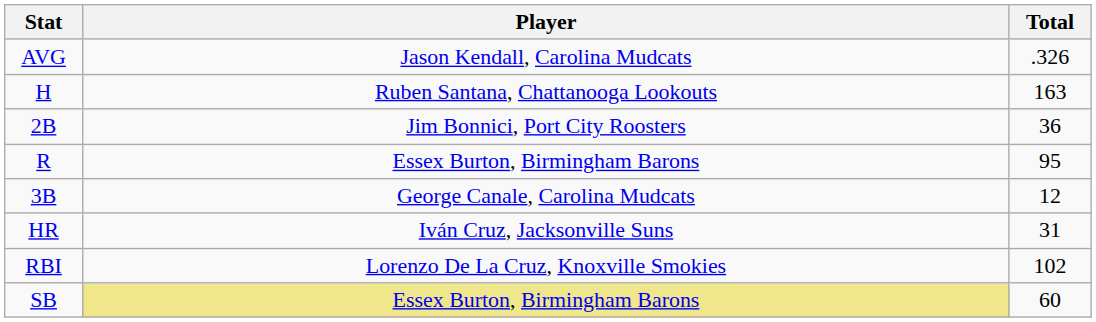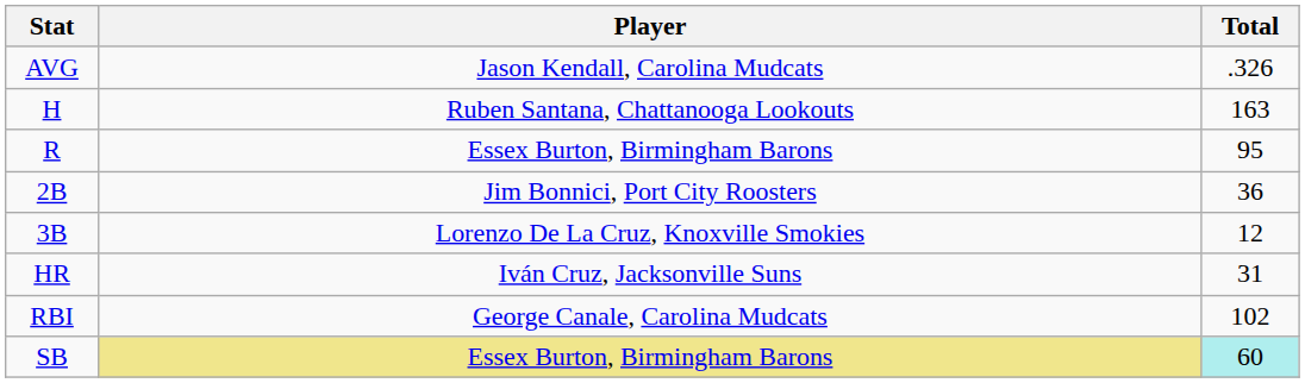 <table class="wikitable" width="40%" style="text-align:center;">
 <tr>
 <th width="5%">Stat</th>
 <th width="60%">Player</th>
 <th width="5%">Total</th>
 </tr>
 <tr>
 <td><a href='#'>AVG</a></td>
 <td><a href='#'>Jason Kendall</a>, <a href='#'>Carolina Mudcats</a></td>
 <td>.326</td>
 </tr>
 <tr>
 <td><a href='#'>H</a></td>
 <td><a href='#'>Ruben Santana</a>, <a href='#'>Chattanooga Lookouts</a></td>
 <td>163</td>
 </tr>
 <tr>
+<td><a href='#'>R</a></td>
+<td><a href='#'>Essex Burton</a>, <a href='#'>Birmingham Barons</a></td>
+<td>95</td>
+</tr>
+<tr>
 <td><a href='#'>2B</a></td>
 <td><a href='#'>Jim Bonnici</a>, <a href='#'>Port City Roosters</a></td>
 <td>36</td>
 </tr>
 <tr>
-<td><a href='#'>R</a></td>
-<td><a href='#'>Essex Burton</a>, <a href='#'>Birmingham Barons</a></td>
-<td>95</td>
-</tr>
-<tr>
 <td><a href='#'>3B</a></td>
-<td><a href='#'>George Canale</a>, <a href='#'>Carolina Mudcats</a></td>
+<td><a href='#'>Lorenzo De La Cruz</a>, <a href='#'>Knoxville Smokies</a></td>
 <td>12</td>
 </tr>
 <tr>
 <td><a href='#'>HR</a></td>
 <td><a href='#'>Iván Cruz</a>, <a href='#'>Jacksonville Suns</a></td>
 <td>31</td>
 </tr>
 <tr>
 <td><a href='#'>RBI</a></td>
-<td><a href='#'>Lorenzo De La Cruz</a>, <a href='#'>Knoxville Smokies</a></td>
+<td><a href='#'>George Canale</a>, <a href='#'>Carolina Mudcats</a></td>
 <td>102</td>
 </tr>
 <tr>
 <td><a href='#'>SB</a></td>
 <td style="background: khaki;"><a href='#'>Essex Burton</a>, <a href='#'>Birmingham Barons</a></td>
-<td>60</td>
+<td style="background: paleturquoise;">60</td>
 </tr>
 </table>
